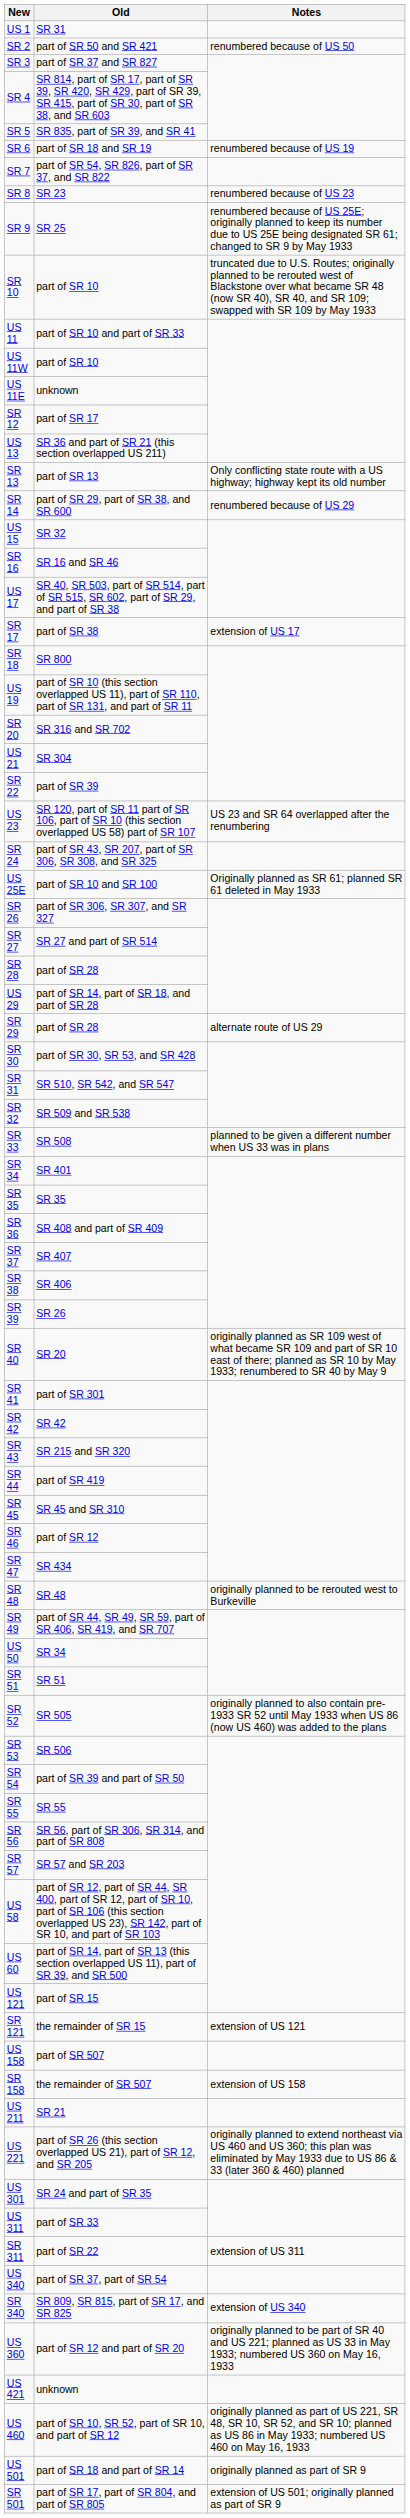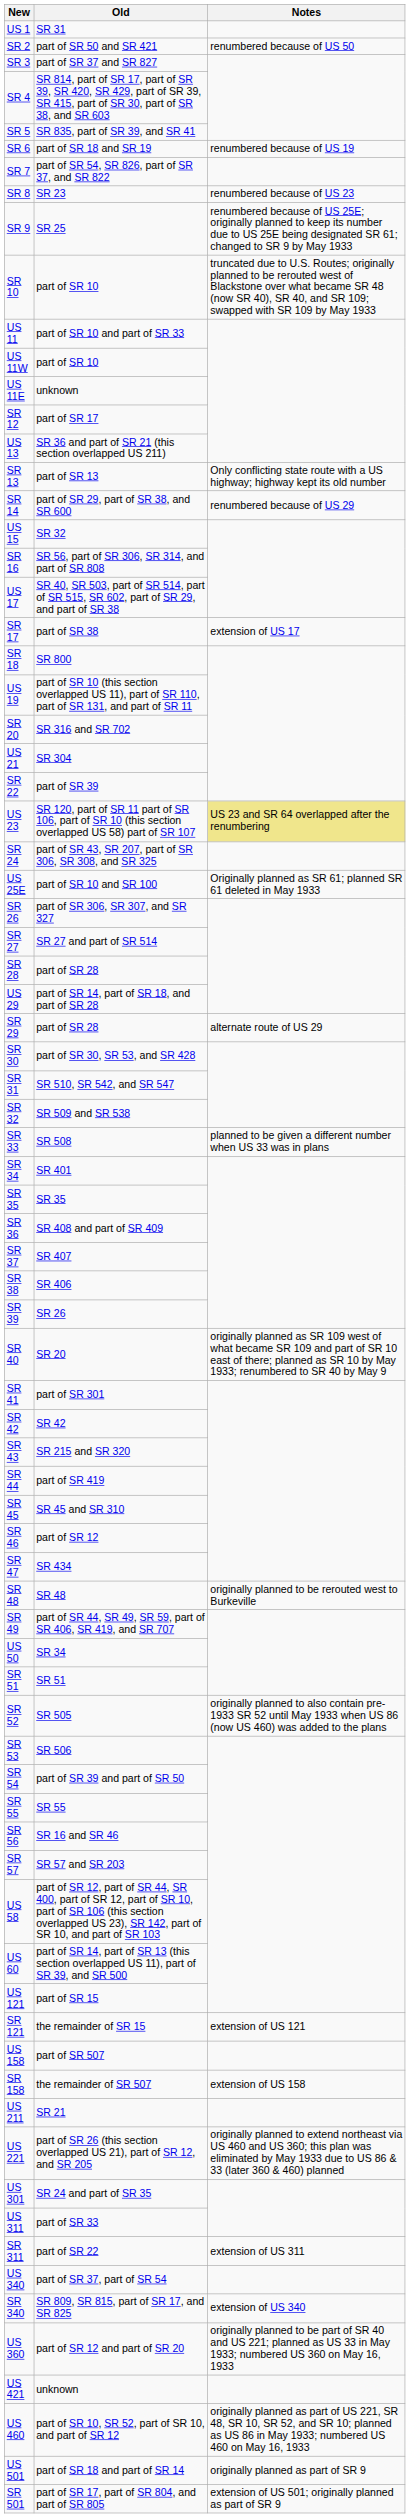 <table class=wikitable>
 <tr>
 <th>New</th>
 <th>Old</th>
 <th>Notes</th>
 </tr>
 <tr>
 <td><a href='#'>US 1</a></td>
 <td><a href='#'>SR 31</a></td>
 </tr>
 <tr>
 <td><a href='#'>SR 2</a></td>
 <td>part of <a href='#'>SR 50</a> and <a href='#'>SR 421</a></td>
 <td>renumbered because of <a href='#'>US 50</a></td>
 </tr>
 <tr>
 <td><a href='#'>SR 3</a></td>
 <td>part of <a href='#'>SR 37</a> and <a href='#'>SR 827</a></td>
 </tr>
 <tr>
 <td><a href='#'>SR 4</a></td>
 <td><a href='#'>SR 814</a>, part of <a href='#'>SR 17</a>, part of <a href='#'>SR 39</a>, <a href='#'>SR 420</a>, <a href='#'>SR 429</a>, part of SR 39, <a href='#'>SR 415</a>, part of <a href='#'>SR 30</a>, part of <a href='#'>SR 38</a>, and <a href='#'>SR 603</a></td>
 </tr>
 <tr>
 <td><a href='#'>SR 5</a></td>
 <td><a href='#'>SR 835</a>, part of <a href='#'>SR 39</a>, and <a href='#'>SR 41</a></td>
 </tr>
 <tr>
 <td><a href='#'>SR 6</a></td>
 <td>part of <a href='#'>SR 18</a> and <a href='#'>SR 19</a></td>
 <td>renumbered because of <a href='#'>US 19</a></td>
 </tr>
 <tr>
 <td><a href='#'>SR 7</a></td>
 <td>part of <a href='#'>SR 54</a>, <a href='#'>SR 826</a>, part of <a href='#'>SR 37</a>, and <a href='#'>SR 822</a></td>
 </tr>
 <tr>
 <td><a href='#'>SR 8</a></td>
 <td><a href='#'>SR 23</a></td>
 <td>renumbered because of <a href='#'>US 23</a></td>
 </tr>
 <tr>
 <td><a href='#'>SR 9</a></td>
 <td><a href='#'>SR 25</a></td>
 <td>renumbered because of <a href='#'>US 25E</a>; originally planned to keep its number due to US 25E being designated SR 61; changed to SR 9 by May 1933</td>
 </tr>
 <tr>
 <td><a href='#'>SR 10</a></td>
 <td>part of <a href='#'>SR 10</a></td>
 <td>truncated due to U.S. Routes; originally planned to be rerouted west of Blackstone over what became SR 48 (now SR 40), SR 40, and SR 109; swapped with SR 109 by May 1933</td>
 </tr>
 <tr>
 <td><a href='#'>US 11</a></td>
 <td>part of <a href='#'>SR 10</a> and part of <a href='#'>SR 33</a></td>
 </tr>
 <tr>
 <td><a href='#'>US 11W</a></td>
 <td>part of <a href='#'>SR 10</a></td>
 </tr>
 <tr>
 <td><a href='#'>US 11E</a></td>
 <td>unknown</td>
 </tr>
 <tr>
 <td><a href='#'>SR 12</a></td>
 <td>part of <a href='#'>SR 17</a></td>
 </tr>
 <tr>
 <td><a href='#'>US 13</a></td>
 <td><a href='#'>SR 36</a> and part of <a href='#'>SR 21</a> (this section overlapped US 211)</td>
 </tr>
 <tr>
 <td><a href='#'>SR 13</a></td>
 <td>part of <a href='#'>SR 13</a></td>
 <td>Only conflicting state route with a US highway; highway kept its old number</td>
 </tr>
 <tr>
 <td><a href='#'>SR 14</a></td>
 <td>part of <a href='#'>SR 29</a>, part of <a href='#'>SR 38</a>, and <a href='#'>SR 600</a></td>
 <td>renumbered because of <a href='#'>US 29</a></td>
 </tr>
 <tr>
 <td><a href='#'>US 15</a></td>
 <td><a href='#'>SR 32</a></td>
 </tr>
 <tr>
 <td><a href='#'>SR 16</a></td>
-<td><a href='#'>SR 16</a> and <a href='#'>SR 46</a></td>
+<td><a href='#'>SR 56</a>, part of <a href='#'>SR 306</a>, <a href='#'>SR 314</a>, and part of <a href='#'>SR 808</a></td>
 </tr>
 <tr>
 <td><a href='#'>US 17</a></td>
 <td><a href='#'>SR 40</a>, <a href='#'>SR 503</a>, part of <a href='#'>SR 514</a>, part of <a href='#'>SR 515</a>, <a href='#'>SR 602</a>, part of <a href='#'>SR 29</a>, and part of <a href='#'>SR 38</a></td>
 </tr>
 <tr>
 <td><a href='#'>SR 17</a></td>
 <td>part of <a href='#'>SR 38</a></td>
 <td>extension of <a href='#'>US 17</a></td>
 </tr>
 <tr>
 <td><a href='#'>SR 18</a></td>
 <td><a href='#'>SR 800</a></td>
 </tr>
 <tr>
 <td><a href='#'>US 19</a></td>
 <td>part of <a href='#'>SR 10</a> (this section overlapped US 11), part of <a href='#'>SR 110</a>, part of <a href='#'>SR 131</a>, and part of <a href='#'>SR 11</a></td>
 </tr>
 <tr>
 <td><a href='#'>SR 20</a></td>
 <td><a href='#'>SR 316</a> and <a href='#'>SR 702</a></td>
 </tr>
 <tr>
 <td><a href='#'>US 21</a></td>
 <td><a href='#'>SR 304</a></td>
 </tr>
 <tr>
 <td><a href='#'>SR 22</a></td>
 <td>part of <a href='#'>SR 39</a></td>
 </tr>
 <tr>
 <td><a href='#'>US 23</a></td>
 <td><a href='#'>SR 120</a>, part of <a href='#'>SR 11</a> part of <a href='#'>SR 106</a>, part of <a href='#'>SR 10</a> (this section overlapped US 58) part of <a href='#'>SR 107</a></td>
-<td>US 23 and SR 64 overlapped after the renumbering</td>
+<td style="background: khaki;">US 23 and SR 64 overlapped after the renumbering</td>
 </tr>
 <tr>
 <td><a href='#'>SR 24</a></td>
 <td>part of <a href='#'>SR 43</a>, <a href='#'>SR 207</a>, part of <a href='#'>SR 306</a>, <a href='#'>SR 308</a>, and <a href='#'>SR 325</a></td>
 </tr>
 <tr>
 <td><a href='#'>US 25E</a></td>
 <td>part of <a href='#'>SR 10</a> and <a href='#'>SR 100</a></td>
 <td>Originally planned as SR 61; planned SR 61 deleted in May 1933</td>
 </tr>
 <tr>
 <td><a href='#'>SR 26</a></td>
 <td>part of <a href='#'>SR 306</a>, <a href='#'>SR 307</a>, and <a href='#'>SR 327</a></td>
 </tr>
 <tr>
 <td><a href='#'>SR 27</a></td>
 <td><a href='#'>SR 27</a> and part of <a href='#'>SR 514</a></td>
 </tr>
 <tr>
 <td><a href='#'>SR 28</a></td>
 <td>part of <a href='#'>SR 28</a></td>
 </tr>
 <tr>
 <td><a href='#'>US 29</a></td>
 <td>part of <a href='#'>SR 14</a>, part of <a href='#'>SR 18</a>, and part of <a href='#'>SR 28</a></td>
 </tr>
 <tr>
 <td><a href='#'>SR 29</a></td>
 <td>part of <a href='#'>SR 28</a></td>
 <td>alternate route of US 29</td>
 </tr>
 <tr>
 <td><a href='#'>SR 30</a></td>
 <td>part of <a href='#'>SR 30</a>, <a href='#'>SR 53</a>, and <a href='#'>SR 428</a></td>
 </tr>
 <tr>
 <td><a href='#'>SR 31</a></td>
 <td><a href='#'>SR 510</a>, <a href='#'>SR 542</a>, and <a href='#'>SR 547</a></td>
 </tr>
 <tr>
 <td><a href='#'>SR 32</a></td>
 <td><a href='#'>SR 509</a> and <a href='#'>SR 538</a></td>
 </tr>
 <tr>
 <td><a href='#'>SR 33</a></td>
 <td><a href='#'>SR 508</a></td>
 <td>planned to be given a different number when US 33 was in plans</td>
 </tr>
 <tr>
 <td><a href='#'>SR 34</a></td>
 <td><a href='#'>SR 401</a></td>
 </tr>
 <tr>
 <td><a href='#'>SR 35</a></td>
 <td><a href='#'>SR 35</a></td>
 </tr>
 <tr>
 <td><a href='#'>SR 36</a></td>
 <td><a href='#'>SR 408</a> and part of <a href='#'>SR 409</a></td>
 </tr>
 <tr>
 <td><a href='#'>SR 37</a></td>
 <td><a href='#'>SR 407</a></td>
 </tr>
 <tr>
 <td><a href='#'>SR 38</a></td>
 <td><a href='#'>SR 406</a></td>
 </tr>
 <tr>
 <td><a href='#'>SR 39</a></td>
 <td><a href='#'>SR 26</a></td>
 </tr>
 <tr>
 <td><a href='#'>SR 40</a></td>
 <td><a href='#'>SR 20</a></td>
 <td>originally planned as SR 109 west of what became SR 109 and part of SR 10 east of there; planned as SR 10 by May 1933; renumbered to SR 40 by May 9</td>
 </tr>
 <tr>
 <td><a href='#'>SR 41</a></td>
 <td>part of <a href='#'>SR 301</a></td>
 </tr>
 <tr>
 <td><a href='#'>SR 42</a></td>
 <td><a href='#'>SR 42</a></td>
 </tr>
 <tr>
 <td><a href='#'>SR 43</a></td>
 <td><a href='#'>SR 215</a> and <a href='#'>SR 320</a></td>
 </tr>
 <tr>
 <td><a href='#'>SR 44</a></td>
 <td>part of <a href='#'>SR 419</a></td>
 </tr>
 <tr>
 <td><a href='#'>SR 45</a></td>
 <td><a href='#'>SR 45</a> and <a href='#'>SR 310</a></td>
 </tr>
 <tr>
 <td><a href='#'>SR 46</a></td>
 <td>part of <a href='#'>SR 12</a></td>
 </tr>
 <tr>
 <td><a href='#'>SR 47</a></td>
 <td><a href='#'>SR 434</a></td>
 </tr>
 <tr>
 <td><a href='#'>SR 48</a></td>
 <td><a href='#'>SR 48</a></td>
 <td>originally planned to be rerouted west to Burkeville</td>
 </tr>
 <tr>
 <td><a href='#'>SR 49</a></td>
 <td>part of <a href='#'>SR 44</a>, <a href='#'>SR 49</a>, <a href='#'>SR 59</a>, part of <a href='#'>SR 406</a>, <a href='#'>SR 419</a>, and <a href='#'>SR 707</a></td>
 </tr>
 <tr>
 <td><a href='#'>US 50</a></td>
 <td><a href='#'>SR 34</a></td>
 </tr>
 <tr>
 <td><a href='#'>SR 51</a></td>
 <td><a href='#'>SR 51</a></td>
 </tr>
 <tr>
 <td><a href='#'>SR 52</a></td>
 <td><a href='#'>SR 505</a></td>
 <td>originally planned to also contain pre-1933 SR 52 until May 1933 when US 86 (now US 460) was added to the plans</td>
 </tr>
 <tr>
 <td><a href='#'>SR 53</a></td>
 <td><a href='#'>SR 506</a></td>
 </tr>
 <tr>
 <td><a href='#'>SR 54</a></td>
 <td>part of <a href='#'>SR 39</a> and part of <a href='#'>SR 50</a></td>
 </tr>
 <tr>
 <td><a href='#'>SR 55</a></td>
 <td><a href='#'>SR 55</a></td>
 </tr>
 <tr>
 <td><a href='#'>SR 56</a></td>
-<td><a href='#'>SR 56</a>, part of <a href='#'>SR 306</a>, <a href='#'>SR 314</a>, and part of <a href='#'>SR 808</a></td>
+<td><a href='#'>SR 16</a> and <a href='#'>SR 46</a></td>
 </tr>
 <tr>
 <td><a href='#'>SR 57</a></td>
 <td><a href='#'>SR 57</a> and <a href='#'>SR 203</a></td>
 </tr>
 <tr>
 <td><a href='#'>US 58</a></td>
 <td>part of <a href='#'>SR 12</a>, part of <a href='#'>SR 44</a>, <a href='#'>SR 400</a>, part of SR 12, part of <a href='#'>SR 10</a>, part of <a href='#'>SR 106</a> (this section overlapped US 23), <a href='#'>SR 142</a>, part of SR 10, and part of <a href='#'>SR 103</a></td>
 </tr>
 <tr>
 <td><a href='#'>US 60</a></td>
 <td>part of <a href='#'>SR 14</a>, part of <a href='#'>SR 13</a> (this section overlapped US 11), part of <a href='#'>SR 39</a>, and <a href='#'>SR 500</a></td>
 </tr>
 <tr>
 <td><a href='#'>US 121</a></td>
 <td>part of <a href='#'>SR 15</a></td>
 </tr>
 <tr>
 <td><a href='#'>SR 121</a></td>
 <td>the remainder of <a href='#'>SR 15</a></td>
 <td>extension of US 121</td>
 </tr>
 <tr>
 <td><a href='#'>US 158</a></td>
 <td>part of <a href='#'>SR 507</a></td>
 </tr>
 <tr>
 <td><a href='#'>SR 158</a></td>
 <td>the remainder of <a href='#'>SR 507</a></td>
 <td>extension of US 158</td>
 </tr>
 <tr>
 <td><a href='#'>US 211</a></td>
 <td><a href='#'>SR 21</a></td>
 </tr>
 <tr>
 <td><a href='#'>US 221</a></td>
 <td>part of <a href='#'>SR 26</a> (this section overlapped US 21), part of <a href='#'>SR 12</a>, and <a href='#'>SR 205</a></td>
 <td>originally planned to extend northeast via US 460 and US 360; this plan was eliminated by May 1933 due to US 86 & 33 (later 360 & 460) planned</td>
 </tr>
 <tr>
 <td><a href='#'>US 301</a></td>
 <td><a href='#'>SR 24</a> and part of <a href='#'>SR 35</a></td>
 </tr>
 <tr>
 <td><a href='#'>US 311</a></td>
 <td>part of <a href='#'>SR 33</a></td>
 </tr>
 <tr>
 <td><a href='#'>SR 311</a></td>
 <td>part of <a href='#'>SR 22</a></td>
 <td>extension of US 311</td>
 </tr>
 <tr>
 <td><a href='#'>US 340</a></td>
 <td>part of <a href='#'>SR 37</a>, part of <a href='#'>SR 54</a></td>
 </tr>
 <tr>
 <td><a href='#'>SR 340</a></td>
 <td><a href='#'>SR 809</a>, <a href='#'>SR 815</a>, part of <a href='#'>SR 17</a>, and <a href='#'>SR 825</a></td>
 <td>extension of <a href='#'>US 340</a></td>
 </tr>
 <tr>
 <td><a href='#'>US 360</a></td>
 <td>part of <a href='#'>SR 12</a> and part of <a href='#'>SR 20</a></td>
 <td>originally planned to be part of SR 40 and US 221; planned as US 33 in May 1933; numbered US 360 on May 16, 1933</td>
 </tr>
 <tr>
 <td><a href='#'>US 421</a></td>
 <td>unknown</td>
 </tr>
 <tr>
 <td><a href='#'>US 460</a></td>
 <td>part of <a href='#'>SR 10</a>, <a href='#'>SR 52</a>, part of SR 10, and part of <a href='#'>SR 12</a></td>
 <td>originally planned as part of US 221, SR 48, SR 10, SR 52, and SR 10; planned as US 86 in May 1933; numbered US 460 on May 16, 1933</td>
 </tr>
 <tr>
 <td><a href='#'>US 501</a></td>
 <td>part of <a href='#'>SR 18</a> and part of <a href='#'>SR 14</a></td>
 <td>originally planned as part of SR 9</td>
 </tr>
 <tr>
 <td><a href='#'>SR 501</a></td>
 <td>part of <a href='#'>SR 17</a>, part of <a href='#'>SR 804</a>, and part of <a href='#'>SR 805</a></td>
 <td>extension of US 501; originally planned as part of SR 9</td>
 </tr>
 </table>
